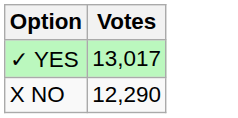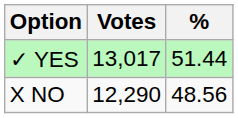 <table class="wikitable">
 <tr>
 <th>Option</th>
 <th>Votes</th>
+<th>%</th>
 </tr>
 <tr>
 <td style=background:#bbf8be>✓ YES</td>
 <td style=background:#bbf8be>13,017</td>
+<td style=background:#bbf8be>51.44</td>
 </tr>
 <tr>
 <td>X NO</td>
 <td>12,290</td>
+<td>48.56</td>
 </tr>
 </table>
